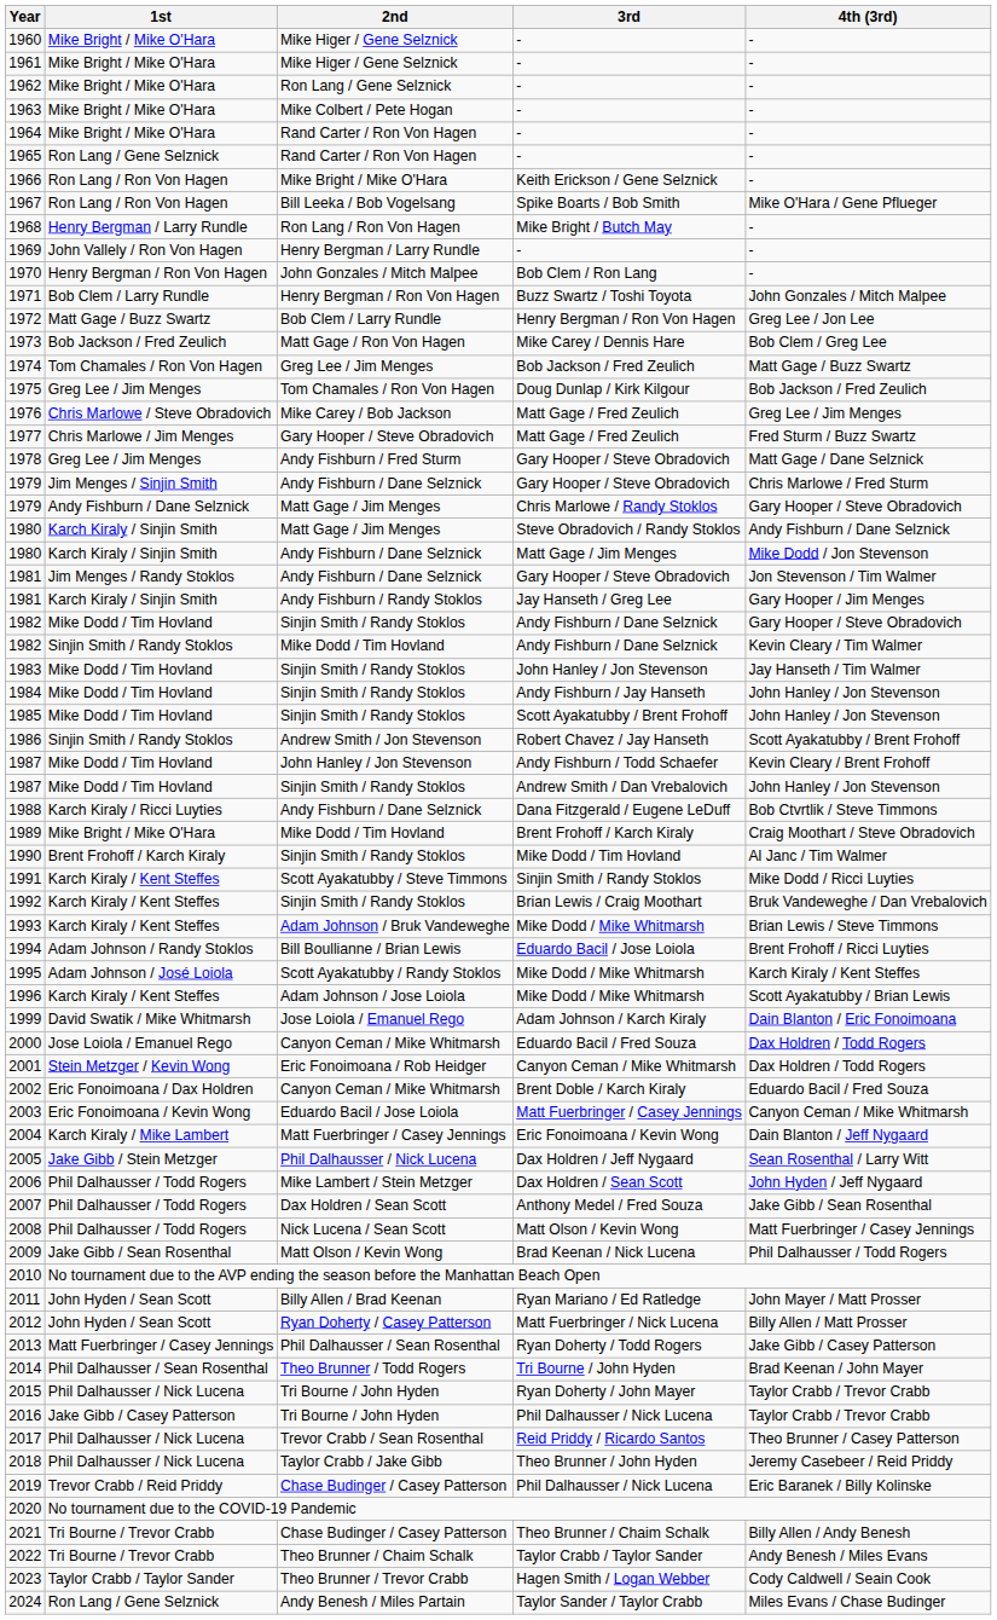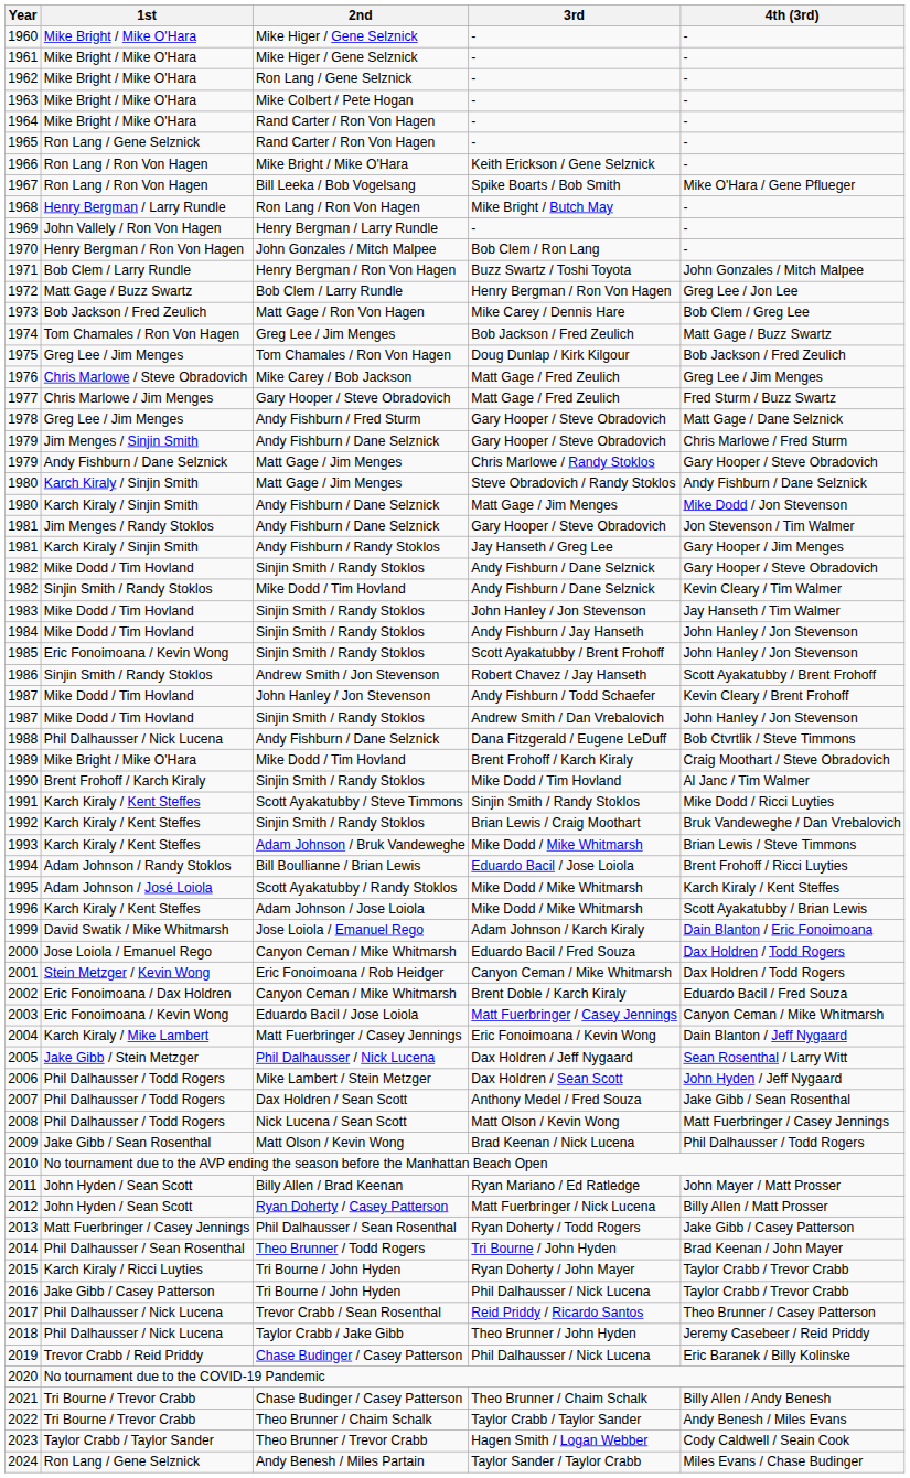 <table class="wikitable plainrowheaders sortable">
 <tr>
 <th>Year</th>
 <th>1st</th>
 <th>2nd</th>
 <th>3rd</th>
 <th>4th (3rd)</th>
 </tr>
 <tr>
 <td>1960</td>
 <td><a href='#'>Mike Bright</a> / <a href='#'>Mike O'Hara</a></td>
 <td>Mike Higer / <a href='#'>Gene Selznick</a></td>
 <td>-</td>
 <td>-</td>
 </tr>
 <tr>
 <td>1961</td>
 <td>Mike Bright / Mike O'Hara</td>
 <td>Mike Higer / Gene Selznick</td>
 <td>-</td>
 <td>-</td>
 </tr>
 <tr>
 <td>1962</td>
 <td>Mike Bright / Mike O'Hara</td>
 <td>Ron Lang / Gene Selznick</td>
 <td>-</td>
 <td>-</td>
 </tr>
 <tr>
 <td>1963</td>
 <td>Mike Bright / Mike O'Hara</td>
 <td>Mike Colbert / Pete Hogan</td>
 <td>-</td>
 <td>-</td>
 </tr>
 <tr>
 <td>1964</td>
 <td>Mike Bright / Mike O'Hara</td>
 <td>Rand Carter / Ron Von Hagen</td>
 <td>-</td>
 <td>-</td>
 </tr>
 <tr>
 <td>1965</td>
 <td>Ron Lang / Gene Selznick</td>
 <td>Rand Carter / Ron Von Hagen</td>
 <td>-</td>
 <td>-</td>
 </tr>
 <tr>
 <td>1966</td>
 <td>Ron Lang / Ron Von Hagen</td>
 <td>Mike Bright / Mike O'Hara</td>
 <td>Keith Erickson / Gene Selznick</td>
 <td>-</td>
 </tr>
 <tr>
 <td>1967</td>
 <td>Ron Lang / Ron Von Hagen</td>
 <td>Bill Leeka / Bob Vogelsang</td>
 <td>Spike Boarts / Bob Smith</td>
 <td>Mike O'Hara / Gene Pflueger</td>
 </tr>
 <tr>
 <td>1968</td>
 <td><a href='#'>Henry Bergman</a> / Larry Rundle</td>
 <td>Ron Lang / Ron Von Hagen</td>
 <td>Mike Bright / <a href='#'>Butch May</a></td>
 <td>-</td>
 </tr>
 <tr>
 <td>1969</td>
 <td>John Vallely / Ron Von Hagen</td>
 <td>Henry Bergman / Larry Rundle</td>
 <td>-</td>
 <td>-</td>
 </tr>
 <tr>
 <td>1970</td>
 <td>Henry Bergman / Ron Von Hagen</td>
 <td>John Gonzales / Mitch Malpee</td>
 <td>Bob Clem / Ron Lang</td>
 <td>-</td>
 </tr>
 <tr>
 <td>1971</td>
 <td>Bob Clem / Larry Rundle</td>
 <td>Henry Bergman / Ron Von Hagen</td>
 <td>Buzz Swartz / Toshi Toyota</td>
 <td>John Gonzales / Mitch Malpee</td>
 </tr>
 <tr>
 <td>1972</td>
 <td>Matt Gage / Buzz Swartz</td>
 <td>Bob Clem / Larry Rundle</td>
 <td>Henry Bergman / Ron Von Hagen</td>
 <td>Greg Lee / Jon Lee</td>
 </tr>
 <tr>
 <td>1973</td>
 <td>Bob Jackson / Fred Zeulich</td>
 <td>Matt Gage / Ron Von Hagen</td>
 <td>Mike Carey / Dennis Hare</td>
 <td>Bob Clem / Greg Lee</td>
 </tr>
 <tr>
 <td>1974</td>
 <td>Tom Chamales / Ron Von Hagen</td>
 <td>Greg Lee / Jim Menges</td>
 <td>Bob Jackson / Fred Zeulich</td>
 <td>Matt Gage / Buzz Swartz</td>
 </tr>
 <tr>
 <td>1975</td>
 <td>Greg Lee / Jim Menges</td>
 <td>Tom Chamales / Ron Von Hagen</td>
 <td>Doug Dunlap / Kirk Kilgour</td>
 <td>Bob Jackson / Fred Zeulich</td>
 </tr>
 <tr>
 <td>1976</td>
 <td><a href='#'>Chris Marlowe</a> / Steve Obradovich</td>
 <td>Mike Carey / Bob Jackson</td>
 <td>Matt Gage / Fred Zeulich</td>
 <td>Greg Lee / Jim Menges</td>
 </tr>
 <tr>
 <td>1977</td>
 <td>Chris Marlowe / Jim Menges</td>
 <td>Gary Hooper / Steve Obradovich</td>
 <td>Matt Gage / Fred Zeulich</td>
 <td>Fred Sturm / Buzz Swartz</td>
 </tr>
 <tr>
 <td>1978</td>
 <td>Greg Lee / Jim Menges</td>
 <td>Andy Fishburn / Fred Sturm</td>
 <td>Gary Hooper / Steve Obradovich</td>
 <td>Matt Gage / Dane Selznick</td>
 </tr>
 <tr>
 <td>1979</td>
 <td>Jim Menges / <a href='#'>Sinjin Smith</a></td>
 <td>Andy Fishburn / Dane Selznick</td>
 <td>Gary Hooper / Steve Obradovich</td>
 <td>Chris Marlowe / Fred Sturm</td>
 </tr>
 <tr>
 <td>1979</td>
 <td>Andy Fishburn / Dane Selznick</td>
 <td>Matt Gage / Jim Menges</td>
 <td>Chris Marlowe / <a href='#'>Randy Stoklos</a></td>
 <td>Gary Hooper / Steve Obradovich</td>
 </tr>
 <tr>
 <td>1980</td>
 <td><a href='#'>Karch Kiraly</a> / Sinjin Smith</td>
 <td>Matt Gage / Jim Menges</td>
 <td>Steve Obradovich / Randy Stoklos</td>
 <td>Andy Fishburn / Dane Selznick</td>
 </tr>
 <tr>
 <td>1980</td>
 <td>Karch Kiraly / Sinjin Smith</td>
 <td>Andy Fishburn / Dane Selznick</td>
 <td>Matt Gage / Jim Menges</td>
 <td><a href='#'>Mike Dodd</a> / Jon Stevenson</td>
 </tr>
 <tr>
 <td>1981</td>
 <td>Jim Menges / Randy Stoklos</td>
 <td>Andy Fishburn / Dane Selznick</td>
 <td>Gary Hooper / Steve Obradovich</td>
 <td>Jon Stevenson / Tim Walmer</td>
 </tr>
 <tr>
 <td>1981</td>
 <td>Karch Kiraly / Sinjin Smith</td>
 <td>Andy Fishburn / Randy Stoklos</td>
 <td>Jay Hanseth / Greg Lee</td>
 <td>Gary Hooper / Jim Menges</td>
 </tr>
 <tr>
 <td>1982</td>
 <td>Mike Dodd / Tim Hovland</td>
 <td>Sinjin Smith / Randy Stoklos</td>
 <td>Andy Fishburn / Dane Selznick</td>
 <td>Gary Hooper / Steve Obradovich</td>
 </tr>
 <tr>
 <td>1982</td>
 <td>Sinjin Smith / Randy Stoklos</td>
 <td>Mike Dodd / Tim Hovland</td>
 <td>Andy Fishburn / Dane Selznick</td>
 <td>Kevin Cleary / Tim Walmer</td>
 </tr>
 <tr>
 <td>1983</td>
 <td>Mike Dodd / Tim Hovland</td>
 <td>Sinjin Smith / Randy Stoklos</td>
 <td>John Hanley / Jon Stevenson</td>
 <td>Jay Hanseth / Tim Walmer</td>
 </tr>
 <tr>
 <td>1984</td>
 <td>Mike Dodd / Tim Hovland</td>
 <td>Sinjin Smith / Randy Stoklos</td>
 <td>Andy Fishburn / Jay Hanseth</td>
 <td>John Hanley / Jon Stevenson</td>
 </tr>
 <tr>
 <td>1985</td>
-<td>Mike Dodd / Tim Hovland</td>
+<td>Eric Fonoimoana / Kevin Wong</td>
 <td>Sinjin Smith / Randy Stoklos</td>
 <td>Scott Ayakatubby / Brent Frohoff</td>
 <td>John Hanley / Jon Stevenson</td>
 </tr>
 <tr>
 <td>1986</td>
 <td>Sinjin Smith / Randy Stoklos</td>
 <td>Andrew Smith / Jon Stevenson</td>
 <td>Robert Chavez / Jay Hanseth</td>
 <td>Scott Ayakatubby / Brent Frohoff</td>
 </tr>
 <tr>
 <td>1987</td>
 <td>Mike Dodd / Tim Hovland</td>
 <td>John Hanley / Jon Stevenson</td>
 <td>Andy Fishburn / Todd Schaefer</td>
 <td>Kevin Cleary / Brent Frohoff</td>
 </tr>
 <tr>
 <td>1987</td>
 <td>Mike Dodd / Tim Hovland</td>
 <td>Sinjin Smith / Randy Stoklos</td>
 <td>Andrew Smith / Dan Vrebalovich</td>
 <td>John Hanley / Jon Stevenson</td>
 </tr>
 <tr>
 <td>1988</td>
-<td>Karch Kiraly / Ricci Luyties</td>
+<td>Phil Dalhausser / Nick Lucena</td>
 <td>Andy Fishburn / Dane Selznick</td>
 <td>Dana Fitzgerald / Eugene LeDuff</td>
 <td>Bob Ctvrtlik / Steve Timmons</td>
 </tr>
 <tr>
 <td>1989</td>
 <td>Mike Bright / Mike O'Hara</td>
 <td>Mike Dodd / Tim Hovland</td>
 <td>Brent Frohoff / Karch Kiraly</td>
 <td>Craig Moothart / Steve Obradovich</td>
 </tr>
 <tr>
 <td>1990</td>
 <td>Brent Frohoff / Karch Kiraly</td>
 <td>Sinjin Smith / Randy Stoklos</td>
 <td>Mike Dodd / Tim Hovland</td>
 <td>Al Janc / Tim Walmer</td>
 </tr>
 <tr>
 <td>1991</td>
 <td>Karch Kiraly / <a href='#'>Kent Steffes</a></td>
 <td>Scott Ayakatubby / Steve Timmons</td>
 <td>Sinjin Smith / Randy Stoklos</td>
 <td>Mike Dodd / Ricci Luyties</td>
 </tr>
 <tr>
 <td>1992</td>
 <td>Karch Kiraly / Kent Steffes</td>
 <td>Sinjin Smith / Randy Stoklos</td>
 <td>Brian Lewis / Craig Moothart</td>
 <td>Bruk Vandeweghe / Dan Vrebalovich</td>
 </tr>
 <tr>
 <td>1993</td>
 <td>Karch Kiraly / Kent Steffes</td>
 <td><a href='#'>Adam Johnson</a> / Bruk Vandeweghe</td>
 <td>Mike Dodd / <a href='#'>Mike Whitmarsh</a></td>
 <td>Brian Lewis / Steve Timmons</td>
 </tr>
 <tr>
 <td>1994</td>
 <td>Adam Johnson / Randy Stoklos</td>
 <td>Bill Boullianne / Brian Lewis</td>
 <td><a href='#'>Eduardo Bacil</a> / Jose Loiola</td>
 <td>Brent Frohoff / Ricci Luyties</td>
 </tr>
 <tr>
 <td>1995</td>
 <td>Adam Johnson / <a href='#'>José Loiola</a></td>
 <td>Scott Ayakatubby / Randy Stoklos</td>
 <td>Mike Dodd / Mike Whitmarsh</td>
 <td>Karch Kiraly / Kent Steffes</td>
 </tr>
 <tr>
 <td>1996</td>
 <td>Karch Kiraly / Kent Steffes</td>
 <td>Adam Johnson / Jose Loiola</td>
 <td>Mike Dodd / Mike Whitmarsh</td>
 <td>Scott Ayakatubby / Brian Lewis</td>
 </tr>
 <tr>
 <td>1999</td>
 <td>David Swatik / Mike Whitmarsh</td>
 <td>Jose Loiola / <a href='#'>Emanuel Rego</a></td>
 <td>Adam Johnson / Karch Kiraly</td>
 <td><a href='#'>Dain Blanton</a> / <a href='#'>Eric Fonoimoana</a></td>
 </tr>
 <tr>
 <td>2000</td>
 <td>Jose Loiola / Emanuel Rego</td>
 <td>Canyon Ceman / Mike Whitmarsh</td>
 <td>Eduardo Bacil / Fred Souza</td>
 <td><a href='#'>Dax Holdren</a> / <a href='#'>Todd Rogers</a></td>
 </tr>
 <tr>
 <td>2001</td>
 <td><a href='#'>Stein Metzger</a> / <a href='#'>Kevin Wong</a></td>
 <td>Eric Fonoimoana / Rob Heidger</td>
 <td>Canyon Ceman / Mike Whitmarsh</td>
 <td>Dax Holdren / Todd Rogers</td>
 </tr>
 <tr>
 <td>2002</td>
 <td>Eric Fonoimoana / Dax Holdren</td>
 <td>Canyon Ceman / Mike Whitmarsh</td>
 <td>Brent Doble / Karch Kiraly</td>
 <td>Eduardo Bacil / Fred Souza</td>
 </tr>
 <tr>
 <td>2003</td>
 <td>Eric Fonoimoana / Kevin Wong</td>
 <td>Eduardo Bacil / Jose Loiola</td>
 <td><a href='#'>Matt Fuerbringer</a> / <a href='#'>Casey Jennings</a></td>
 <td>Canyon Ceman / Mike Whitmarsh</td>
 </tr>
 <tr>
 <td>2004</td>
 <td>Karch Kiraly / <a href='#'>Mike Lambert</a></td>
 <td>Matt Fuerbringer / Casey Jennings</td>
 <td>Eric Fonoimoana / Kevin Wong</td>
 <td>Dain Blanton / <a href='#'>Jeff Nygaard</a></td>
 </tr>
 <tr>
 <td>2005</td>
 <td><a href='#'>Jake Gibb</a> / Stein Metzger</td>
 <td><a href='#'>Phil Dalhausser</a> / <a href='#'>Nick Lucena</a></td>
 <td>Dax Holdren / Jeff Nygaard</td>
 <td><a href='#'>Sean Rosenthal</a> / Larry Witt</td>
 </tr>
 <tr>
 <td>2006</td>
 <td>Phil Dalhausser / Todd Rogers</td>
 <td>Mike Lambert / Stein Metzger</td>
 <td>Dax Holdren / <a href='#'>Sean Scott</a></td>
 <td><a href='#'>John Hyden</a> / Jeff Nygaard</td>
 </tr>
 <tr>
 <td>2007</td>
 <td>Phil Dalhausser / Todd Rogers</td>
 <td>Dax Holdren / Sean Scott</td>
 <td>Anthony Medel / Fred Souza</td>
 <td>Jake Gibb / Sean Rosenthal</td>
 </tr>
 <tr>
 <td>2008</td>
 <td>Phil Dalhausser / Todd Rogers</td>
 <td>Nick Lucena / Sean Scott</td>
 <td>Matt Olson / Kevin Wong</td>
 <td>Matt Fuerbringer / Casey Jennings</td>
 </tr>
 <tr>
 <td>2009</td>
 <td>Jake Gibb / Sean Rosenthal</td>
 <td>Matt Olson / Kevin Wong</td>
 <td>Brad Keenan / Nick Lucena</td>
 <td>Phil Dalhausser / Todd Rogers</td>
 </tr>
 <tr>
 <td>2010</td>
 <td colspan="4">No tournament due to the AVP ending the season before the Manhattan Beach Open</td>
 </tr>
 <tr>
 <td>2011</td>
 <td>John Hyden / Sean Scott</td>
 <td>Billy Allen / Brad Keenan</td>
 <td>Ryan Mariano / Ed Ratledge</td>
 <td>John Mayer / Matt Prosser</td>
 </tr>
 <tr>
 <td>2012</td>
 <td>John Hyden / Sean Scott</td>
 <td><a href='#'>Ryan Doherty</a> / <a href='#'>Casey Patterson</a></td>
 <td>Matt Fuerbringer / Nick Lucena</td>
 <td>Billy Allen / Matt Prosser</td>
 </tr>
 <tr>
 <td>2013</td>
 <td>Matt Fuerbringer / Casey Jennings</td>
 <td>Phil Dalhausser / Sean Rosenthal</td>
 <td>Ryan Doherty / Todd Rogers</td>
 <td>Jake Gibb / Casey Patterson</td>
 </tr>
 <tr>
 <td>2014</td>
 <td>Phil Dalhausser / Sean Rosenthal</td>
 <td><a href='#'>Theo Brunner</a> / Todd Rogers</td>
 <td><a href='#'>Tri Bourne</a> / John Hyden</td>
 <td>Brad Keenan / John Mayer</td>
 </tr>
 <tr>
 <td>2015</td>
-<td>Phil Dalhausser / Nick Lucena</td>
+<td>Karch Kiraly / Ricci Luyties</td>
 <td>Tri Bourne / John Hyden</td>
 <td>Ryan Doherty / John Mayer</td>
 <td>Taylor Crabb / Trevor Crabb</td>
 </tr>
 <tr>
 <td>2016</td>
 <td>Jake Gibb / Casey Patterson</td>
 <td>Tri Bourne / John Hyden</td>
 <td>Phil Dalhausser / Nick Lucena</td>
 <td>Taylor Crabb / Trevor Crabb</td>
 </tr>
 <tr>
 <td>2017</td>
 <td>Phil Dalhausser / Nick Lucena</td>
 <td>Trevor Crabb / Sean Rosenthal</td>
 <td><a href='#'>Reid Priddy</a> / <a href='#'>Ricardo Santos</a></td>
 <td>Theo Brunner / Casey Patterson</td>
 </tr>
 <tr>
 <td>2018</td>
 <td>Phil Dalhausser / Nick Lucena</td>
 <td>Taylor Crabb / Jake Gibb</td>
 <td>Theo Brunner / John Hyden</td>
 <td>Jeremy Casebeer / Reid Priddy</td>
 </tr>
 <tr>
 <td>2019</td>
 <td>Trevor Crabb / Reid Priddy</td>
 <td><a href='#'>Chase Budinger</a> / Casey Patterson</td>
 <td>Phil Dalhausser / Nick Lucena</td>
 <td>Eric Baranek / Billy Kolinske</td>
 </tr>
 <tr>
 <td>2020</td>
 <td colspan="4">No tournament due to the COVID-19 Pandemic</td>
 </tr>
 <tr>
 <td>2021</td>
 <td>Tri Bourne / Trevor Crabb</td>
 <td>Chase Budinger / Casey Patterson</td>
 <td>Theo Brunner / Chaim Schalk</td>
 <td>Billy Allen / Andy Benesh</td>
 </tr>
 <tr>
 <td>2022</td>
 <td>Tri Bourne / Trevor Crabb</td>
 <td>Theo Brunner / Chaim Schalk</td>
 <td>Taylor Crabb / Taylor Sander</td>
 <td>Andy Benesh / Miles Evans</td>
 </tr>
 <tr>
 <td>2023</td>
 <td>Taylor Crabb / Taylor Sander</td>
 <td>Theo Brunner / Trevor Crabb</td>
 <td>Hagen Smith / <a href='#'>Logan Webber</a></td>
 <td>Cody Caldwell / Seain Cook</td>
 </tr>
 <tr>
 <td>2024</td>
 <td>Ron Lang / Gene Selznick</td>
 <td>Andy Benesh / Miles Partain</td>
 <td>Taylor Sander / Taylor Crabb</td>
 <td>Miles Evans / Chase Budinger</td>
 </tr>
 </table>
